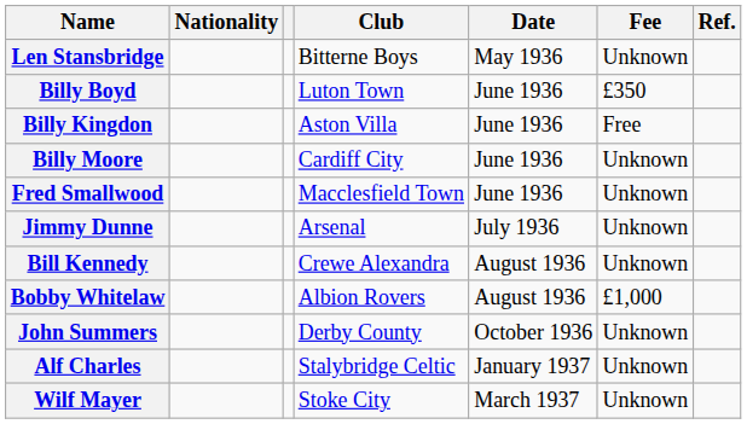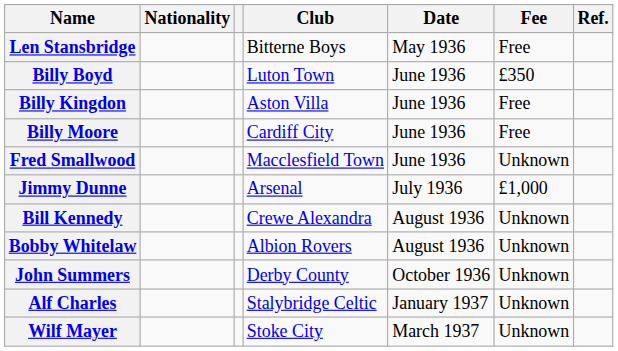 <table class="wikitable plainrowheaders">
 <tr>
 <th scope="col">Name</th>
 <th scope="col">Nationality</th>
 <th scope="col"></th>
 <th scope="col">Club</th>
 <th scope="col">Date</th>
 <th scope="col">Fee</th>
 <th scope="col">Ref.</th>
 </tr>
 <tr>
 <th scope="row"><a href='#'>Len Stansbridge</a></th>
 <td></td>
 <td align="center"></td>
 <td> Bitterne Boys</td>
 <td>May 1936</td>
-<td>Unknown</td>
+<td>Free</td>
 <td align="center"></td>
 </tr>
 <tr>
 <th scope="row"><a href='#'>Billy Boyd</a></th>
 <td></td>
 <td align="center"></td>
 <td> <a href='#'>Luton Town</a></td>
 <td>June 1936</td>
 <td>£350</td>
 <td align="center"></td>
 </tr>
 <tr>
 <th scope="row"><a href='#'>Billy Kingdon</a></th>
 <td></td>
 <td align="center"></td>
 <td> <a href='#'>Aston Villa</a></td>
 <td>June 1936</td>
 <td>Free</td>
 <td align="center"></td>
 </tr>
 <tr>
 <th scope="row"><a href='#'>Billy Moore</a></th>
 <td></td>
 <td align="center"></td>
 <td> <a href='#'>Cardiff City</a></td>
 <td>June 1936</td>
-<td>Unknown</td>
+<td>Free</td>
 <td align="center"></td>
 </tr>
 <tr>
 <th scope="row"><a href='#'>Fred Smallwood</a></th>
 <td></td>
 <td align="center"></td>
 <td> <a href='#'>Macclesfield Town</a></td>
 <td>June 1936</td>
 <td>Unknown</td>
 <td align="center"></td>
 </tr>
 <tr>
 <th scope="row"><a href='#'>Jimmy Dunne</a></th>
 <td></td>
 <td align="center"></td>
 <td> <a href='#'>Arsenal</a></td>
 <td>July 1936</td>
-<td>Unknown</td>
+<td>£1,000</td>
 <td align="center"></td>
 </tr>
 <tr>
 <th scope="row"><a href='#'>Bill Kennedy</a></th>
 <td></td>
 <td align="center"></td>
 <td> <a href='#'>Crewe Alexandra</a></td>
 <td>August 1936</td>
 <td>Unknown</td>
 <td align="center"></td>
 </tr>
 <tr>
 <th scope="row"><a href='#'>Bobby Whitelaw</a></th>
 <td></td>
 <td align="center"></td>
 <td> <a href='#'>Albion Rovers</a></td>
 <td>August 1936</td>
-<td>£1,000</td>
+<td>Unknown</td>
 <td align="center"></td>
 </tr>
 <tr>
 <th scope="row"><a href='#'>John Summers</a></th>
 <td></td>
 <td align="center"></td>
 <td> <a href='#'>Derby County</a></td>
 <td>October 1936</td>
 <td>Unknown</td>
 <td align="center"></td>
 </tr>
 <tr>
 <th scope="row"><a href='#'>Alf Charles</a></th>
 <td></td>
 <td align="center"></td>
 <td> <a href='#'>Stalybridge Celtic</a></td>
 <td>January 1937</td>
 <td>Unknown</td>
 <td align="center"></td>
 </tr>
 <tr>
 <th scope="row"><a href='#'>Wilf Mayer</a></th>
 <td></td>
 <td align="center"></td>
 <td> <a href='#'>Stoke City</a></td>
 <td>March 1937</td>
 <td>Unknown</td>
 <td align="center"></td>
 </tr>
 </table>
